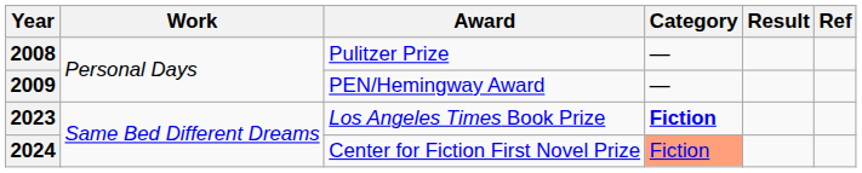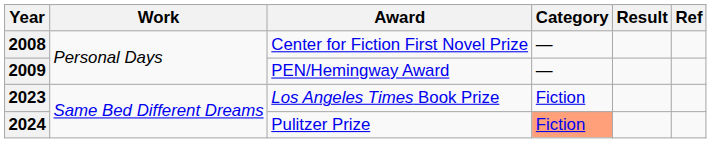 <table class="wikitable sortable">
 <tr>
 <th>Year</th>
 <th>Work</th>
 <th>Award</th>
 <th>Category</th>
 <th>Result</th>
 <th>Ref</th>
 </tr>
 <tr>
 <th>2008</th>
 <td rowspan="2"><em>Personal Days</em></td>
-<td><a href='#'>Pulitzer Prize</a></td>
+<td><a href='#'>Center for Fiction First Novel Prize</a></td>
 <td>—</td>
 <td></td>
 <td></td>
 </tr>
 <tr>
 <th>2009</th>
 <td><a href='#'>PEN/Hemingway Award</a></td>
 <td>—</td>
 <td></td>
 <td></td>
 </tr>
 <tr>
 <th>2023</th>
 <td rowspan="2"><a href='#'><em>Same Bed Different Dreams</em></a></td>
 <td><a href='#'><em>Los Angeles Times</em> Book Prize</a></td>
-<td><strong><a href='#'>Fiction</a></strong></td>
+<td><a href='#'>Fiction</a></td>
 <td></td>
 <td></td>
 </tr>
 <tr>
 <th>2024</th>
-<td><a href='#'>Center for Fiction First Novel Prize</a></td>
+<td><a href='#'>Pulitzer Prize</a></td>
 <td style="background: lightsalmon;"><a href='#'>Fiction</a></td>
 <td></td>
 <td></td>
 </tr>
 </table>
